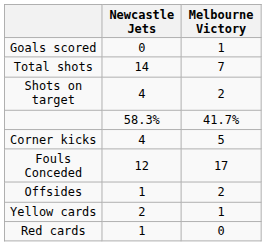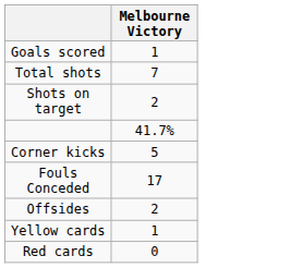 <table class="wikitable plainrowheaders" style="text-align:center">
 <tr>
 <th width=100></th>
-<th width=80>Newcastle Jets</th>
 <th width=80>Melbourne Victory</th>
 </tr>
 <tr>
 <td>Goals scored</td>
-<td>0</td>
 <td>1</td>
 </tr>
 <tr>
 <td>Total shots</td>
-<td>14</td>
 <td>7</td>
 </tr>
 <tr>
 <td>Shots on target</td>
-<td>4</td>
 <td>2</td>
 </tr>
 <tr>
 <td></td>
-<td>58.3%</td>
 <td>41.7%</td>
 </tr>
 <tr>
 <td>Corner kicks</td>
-<td>4</td>
 <td>5</td>
 </tr>
 <tr>
 <td>Fouls Conceded</td>
-<td>12</td>
 <td>17</td>
 </tr>
 <tr>
 <td>Offsides</td>
-<td>1</td>
 <td>2</td>
 </tr>
 <tr>
 <td>Yellow cards</td>
-<td>2</td>
 <td>1</td>
 </tr>
 <tr>
 <td>Red cards</td>
-<td>1</td>
 <td>0</td>
 </tr>
 </table>
